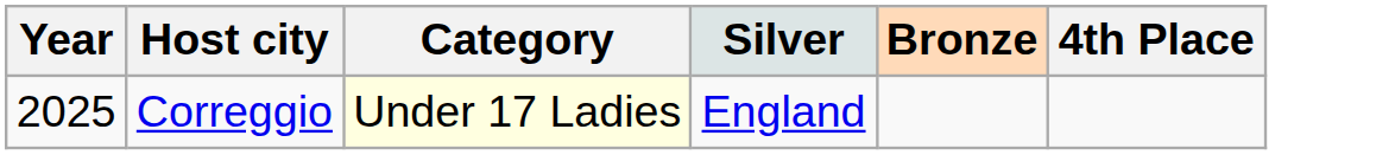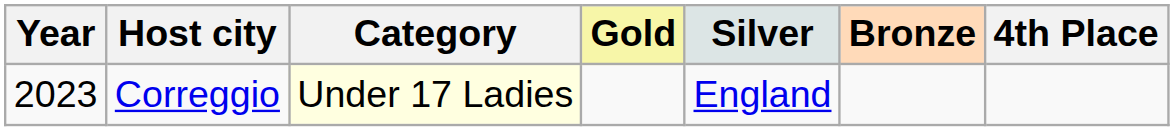 <table class="wikitable">
 <tr>
 <th>Year</th>
 <th>Host city</th>
 <th>Category</th>
+<th style="background-color: #F7F6A8;"> Gold</th>
 <th style="background-color: #DCE5E5;"> Silver</th>
 <th style="background-color: #FFDAB9;"> Bronze</th>
 <th>4th Place</th>
 </tr>
 <tr>
-<td>2025</td>
+<td>2023</td>
 <td> <a href='#'>Correggio</a></td>
 <td style="background: lightyellow;">Under 17 Ladies</td>
+<td></td>
 <td> <a href='#'>England</a></td>
 <td></td>
 <td></td>
 </tr>
 </table>
